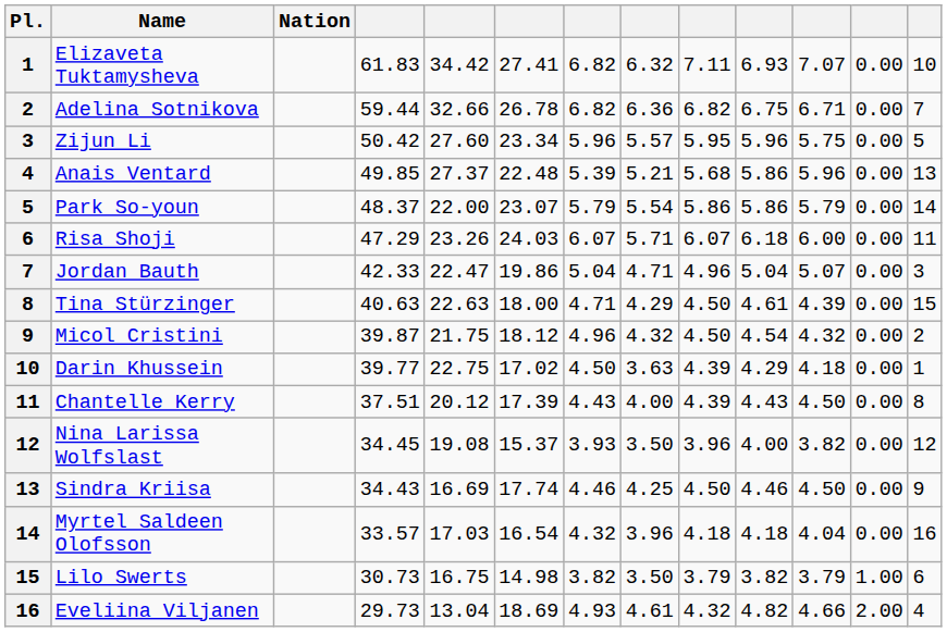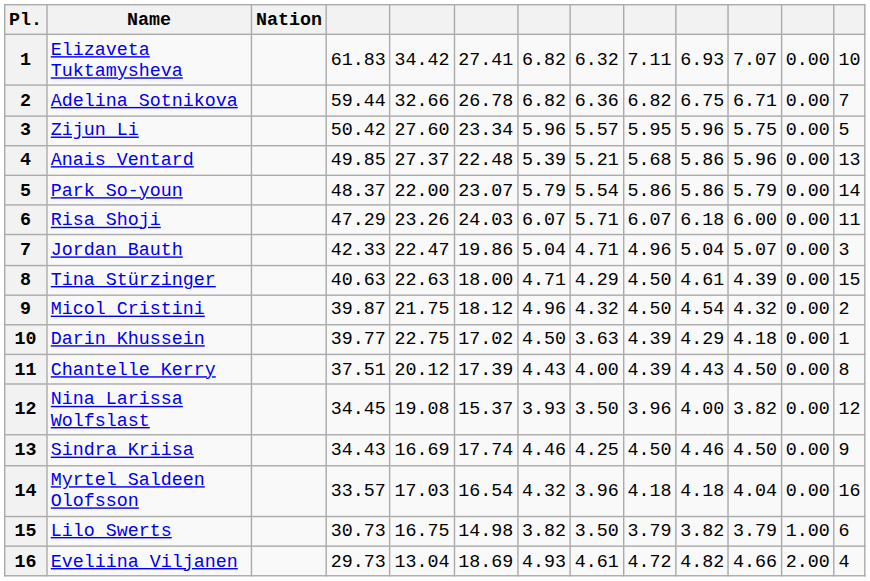 <table class="wikitable sortable">
 <tr>
 <th>Pl.</th>
 <th>Name</th>
 <th>Nation</th>
 <th></th>
 <th></th>
 <th></th>
 <th></th>
 <th></th>
 <th></th>
 <th></th>
 <th></th>
 <th></th>
 <th></th>
 </tr>
 <tr>
 <th>1</th>
 <td><a href='#'>Elizaveta Tuktamysheva</a></td>
 <td></td>
 <td>61.83</td>
 <td>34.42</td>
 <td>27.41</td>
 <td>6.82</td>
 <td>6.32</td>
 <td>7.11</td>
 <td>6.93</td>
 <td>7.07</td>
 <td>0.00</td>
 <td>10</td>
 </tr>
 <tr>
 <th>2</th>
 <td><a href='#'>Adelina Sotnikova</a></td>
 <td></td>
 <td>59.44</td>
 <td>32.66</td>
 <td>26.78</td>
 <td>6.82</td>
 <td>6.36</td>
 <td>6.82</td>
 <td>6.75</td>
 <td>6.71</td>
 <td>0.00</td>
 <td>7</td>
 </tr>
 <tr>
 <th>3</th>
 <td><a href='#'>Zijun Li</a></td>
 <td></td>
 <td>50.42</td>
 <td>27.60</td>
 <td>23.34</td>
 <td>5.96</td>
 <td>5.57</td>
 <td>5.95</td>
 <td>5.96</td>
 <td>5.75</td>
 <td>0.00</td>
 <td>5</td>
 </tr>
 <tr>
 <th>4</th>
 <td><a href='#'>Anais Ventard</a></td>
 <td></td>
 <td>49.85</td>
 <td>27.37</td>
 <td>22.48</td>
 <td>5.39</td>
 <td>5.21</td>
 <td>5.68</td>
 <td>5.86</td>
 <td>5.96</td>
 <td>0.00</td>
 <td>13</td>
 </tr>
 <tr>
 <th>5</th>
 <td><a href='#'>Park So-youn</a></td>
 <td></td>
 <td>48.37</td>
 <td>22.00</td>
 <td>23.07</td>
 <td>5.79</td>
 <td>5.54</td>
 <td>5.86</td>
 <td>5.86</td>
 <td>5.79</td>
 <td>0.00</td>
 <td>14</td>
 </tr>
 <tr>
 <th>6</th>
 <td><a href='#'>Risa Shoji</a></td>
 <td></td>
 <td>47.29</td>
 <td>23.26</td>
 <td>24.03</td>
 <td>6.07</td>
 <td>5.71</td>
 <td>6.07</td>
 <td>6.18</td>
 <td>6.00</td>
 <td>0.00</td>
 <td>11</td>
 </tr>
 <tr>
 <th>7</th>
 <td><a href='#'>Jordan Bauth</a></td>
 <td></td>
 <td>42.33</td>
 <td>22.47</td>
 <td>19.86</td>
 <td>5.04</td>
 <td>4.71</td>
 <td>4.96</td>
 <td>5.04</td>
 <td>5.07</td>
 <td>0.00</td>
 <td>3</td>
 </tr>
 <tr>
 <th>8</th>
 <td><a href='#'>Tina Stürzinger</a></td>
 <td></td>
 <td>40.63</td>
 <td>22.63</td>
 <td>18.00</td>
 <td>4.71</td>
 <td>4.29</td>
 <td>4.50</td>
 <td>4.61</td>
 <td>4.39</td>
 <td>0.00</td>
 <td>15</td>
 </tr>
 <tr>
 <th>9</th>
 <td><a href='#'>Micol Cristini</a></td>
 <td></td>
 <td>39.87</td>
 <td>21.75</td>
 <td>18.12</td>
 <td>4.96</td>
 <td>4.32</td>
 <td>4.50</td>
 <td>4.54</td>
 <td>4.32</td>
 <td>0.00</td>
 <td>2</td>
 </tr>
 <tr>
 <th>10</th>
 <td><a href='#'>Darin Khussein</a></td>
 <td></td>
 <td>39.77</td>
 <td>22.75</td>
 <td>17.02</td>
 <td>4.50</td>
 <td>3.63</td>
 <td>4.39</td>
 <td>4.29</td>
 <td>4.18</td>
 <td>0.00</td>
 <td>1</td>
 </tr>
 <tr>
 <th>11</th>
 <td><a href='#'>Chantelle Kerry</a></td>
 <td></td>
 <td>37.51</td>
 <td>20.12</td>
 <td>17.39</td>
 <td>4.43</td>
 <td>4.00</td>
 <td>4.39</td>
 <td>4.43</td>
 <td>4.50</td>
 <td>0.00</td>
 <td>8</td>
 </tr>
 <tr>
 <th>12</th>
 <td><a href='#'>Nina Larissa Wolfslast</a></td>
 <td></td>
 <td>34.45</td>
 <td>19.08</td>
 <td>15.37</td>
 <td>3.93</td>
 <td>3.50</td>
 <td>3.96</td>
 <td>4.00</td>
 <td>3.82</td>
 <td>0.00</td>
 <td>12</td>
 </tr>
 <tr>
 <th>13</th>
 <td><a href='#'>Sindra Kriisa</a></td>
 <td></td>
 <td>34.43</td>
 <td>16.69</td>
 <td>17.74</td>
 <td>4.46</td>
 <td>4.25</td>
 <td>4.50</td>
 <td>4.46</td>
 <td>4.50</td>
 <td>0.00</td>
 <td>9</td>
 </tr>
 <tr>
 <th>14</th>
 <td><a href='#'>Myrtel Saldeen Olofsson</a></td>
 <td></td>
 <td>33.57</td>
 <td>17.03</td>
 <td>16.54</td>
 <td>4.32</td>
 <td>3.96</td>
 <td>4.18</td>
 <td>4.18</td>
 <td>4.04</td>
 <td>0.00</td>
 <td>16</td>
 </tr>
 <tr>
 <th>15</th>
 <td><a href='#'>Lilo Swerts</a></td>
 <td></td>
 <td>30.73</td>
 <td>16.75</td>
 <td>14.98</td>
 <td>3.82</td>
 <td>3.50</td>
 <td>3.79</td>
 <td>3.82</td>
 <td>3.79</td>
 <td>1.00</td>
 <td>6</td>
 </tr>
 <tr>
 <th>16</th>
 <td><a href='#'>Eveliina Viljanen</a></td>
 <td></td>
 <td>29.73</td>
 <td>13.04</td>
 <td>18.69</td>
 <td>4.93</td>
 <td>4.61</td>
-<td>4.32</td>
+<td>4.72</td>
 <td>4.82</td>
 <td>4.66</td>
 <td>2.00</td>
 <td>4</td>
 </tr>
 </table>
